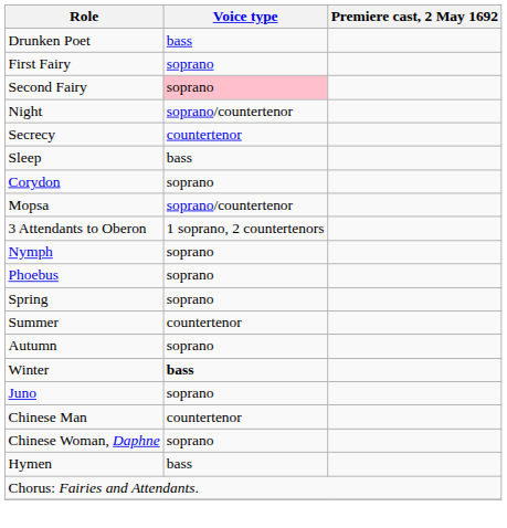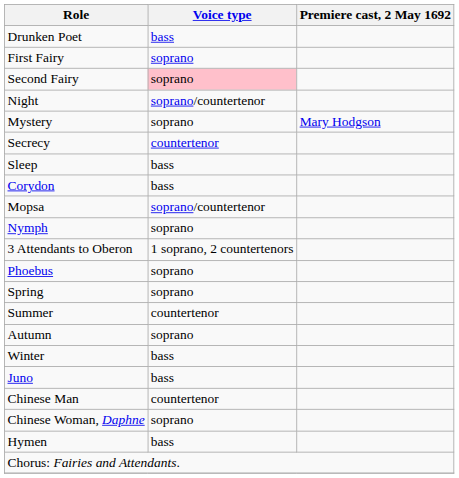 <table class="wikitable">
 <tr>
 <th>Role</th>
 <th><a href='#'>Voice type</a></th>
 <th>Premiere cast, 2 May 1692</th>
 </tr>
 <tr>
 <td>Drunken Poet</td>
 <td><a href='#'>bass</a></td>
 <td></td>
 </tr>
 <tr>
 <td>First Fairy</td>
 <td><a href='#'>soprano</a></td>
 <td></td>
 </tr>
 <tr>
 <td>Second Fairy</td>
 <td style="background: pink;">soprano</td>
 <td></td>
 </tr>
 <tr>
 <td>Night</td>
 <td><a href='#'>soprano</a>/countertenor</td>
 <td></td>
 </tr>
 <tr>
+<td>Mystery</td>
+<td>soprano</td>
+<td><a href='#'>Mary Hodgson</a></td>
+</tr>
+<tr>
 <td>Secrecy</td>
 <td><a href='#'>countertenor</a></td>
 <td></td>
 </tr>
 <tr>
 <td>Sleep</td>
 <td>bass</td>
 <td></td>
 </tr>
 <tr>
 <td><a href='#'>Corydon</a></td>
-<td>soprano</td>
+<td>bass</td>
 <td></td>
 </tr>
 <tr>
 <td>Mopsa</td>
 <td><a href='#'>soprano</a>/countertenor</td>
 <td></td>
 </tr>
 <tr>
-<td>3 Attendants to Oberon</td>
-<td>1 soprano, 2 countertenors</td>
+<td><a href='#'>Nymph</a></td>
+<td>soprano</td>
 <td></td>
 </tr>
 <tr>
-<td><a href='#'>Nymph</a></td>
-<td>soprano</td>
+<td>3 Attendants to Oberon</td>
+<td>1 soprano, 2 countertenors</td>
 <td></td>
 </tr>
 <tr>
 <td><a href='#'>Phoebus</a></td>
 <td>soprano</td>
 <td></td>
 </tr>
 <tr>
 <td>Spring</td>
 <td>soprano</td>
 <td></td>
 </tr>
 <tr>
 <td>Summer</td>
 <td>countertenor</td>
 <td></td>
 </tr>
 <tr>
 <td>Autumn</td>
 <td>soprano</td>
 <td></td>
 </tr>
 <tr>
 <td>Winter</td>
-<td><strong>bass</strong></td>
+<td>bass</td>
 <td></td>
 </tr>
 <tr>
 <td><a href='#'>Juno</a></td>
-<td>soprano</td>
+<td>bass</td>
 <td></td>
 </tr>
 <tr>
 <td>Chinese Man</td>
 <td>countertenor</td>
 <td></td>
 </tr>
 <tr>
 <td>Chinese Woman, <em><a href='#'>Daphne</a></em></td>
 <td>soprano</td>
 <td></td>
 </tr>
 <tr>
 <td>Hymen</td>
 <td>bass</td>
 <td></td>
 </tr>
 <tr>
 <td colspan="3">Chorus: <em>Fairies and Attendants</em>.</td>
 </tr>
 <tr>
 </tr>
 </table>
